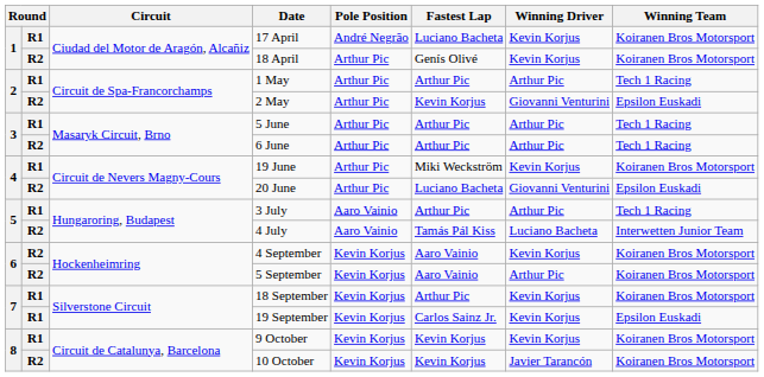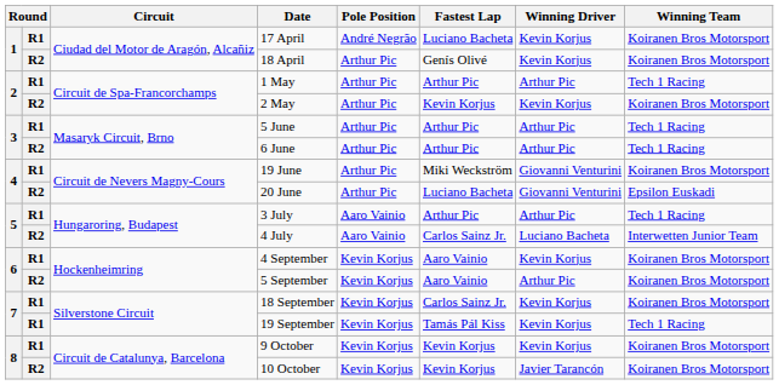 <table class="wikitable" style="font-size:85%">
 <tr>
 <th colspan=2>Round</th>
 <th>Circuit</th>
 <th>Date</th>
 <th>Pole Position</th>
 <th>Fastest Lap</th>
 <th>Winning Driver</th>
 <th>Winning Team</th>
 </tr>
 <tr>
 <th rowspan=2>1</th>
 <th>R1</th>
 <td rowspan=2 nowrap> <a href='#'>Ciudad del Motor de Aragón</a>, <a href='#'>Alcañiz</a></td>
 <td>17 April</td>
 <td nowrap> <a href='#'>André Negrão</a></td>
 <td> <a href='#'>Luciano Bacheta</a></td>
 <td> <a href='#'>Kevin Korjus</a></td>
 <td nowrap> <a href='#'>Koiranen Bros Motorsport</a></td>
 </tr>
 <tr>
 <th>R2</th>
 <td>18 April</td>
 <td> <a href='#'>Arthur Pic</a></td>
 <td> Genís Olivé</td>
 <td> <a href='#'>Kevin Korjus</a></td>
 <td> <a href='#'>Koiranen Bros Motorsport</a></td>
 </tr>
 <tr>
 <th rowspan=2>2</th>
 <th>R1</th>
 <td rowspan=2> <a href='#'>Circuit de Spa-Francorchamps</a></td>
 <td>1 May</td>
 <td> <a href='#'>Arthur Pic</a></td>
 <td> <a href='#'>Arthur Pic</a></td>
 <td> <a href='#'>Arthur Pic</a></td>
 <td> <a href='#'>Tech 1 Racing</a></td>
 </tr>
 <tr>
 <th>R2</th>
 <td>2 May</td>
 <td> <a href='#'>Arthur Pic</a></td>
 <td> <a href='#'>Kevin Korjus</a></td>
-<td nowrap> <a href='#'>Giovanni Venturini</a></td>
-<td> <a href='#'>Epsilon Euskadi</a></td>
+<td> <a href='#'>Kevin Korjus</a></td>
+<td> <a href='#'>Koiranen Bros Motorsport</a></td>
 </tr>
 <tr>
 <th rowspan=2>3</th>
 <th>R1</th>
 <td rowspan=2> <a href='#'>Masaryk Circuit</a>, <a href='#'>Brno</a></td>
 <td>5 June</td>
 <td> <a href='#'>Arthur Pic</a></td>
 <td> <a href='#'>Arthur Pic</a></td>
 <td> <a href='#'>Arthur Pic</a></td>
 <td> <a href='#'>Tech 1 Racing</a></td>
 </tr>
 <tr>
 <th>R2</th>
 <td>6 June</td>
 <td> <a href='#'>Arthur Pic</a></td>
 <td> <a href='#'>Arthur Pic</a></td>
 <td> <a href='#'>Arthur Pic</a></td>
 <td> <a href='#'>Tech 1 Racing</a></td>
 </tr>
 <tr>
 <th rowspan=2>4</th>
 <th>R1</th>
 <td rowspan=2> <a href='#'>Circuit de Nevers Magny-Cours</a></td>
 <td>19 June</td>
 <td> <a href='#'>Arthur Pic</a></td>
 <td> Miki Weckström</td>
-<td> <a href='#'>Kevin Korjus</a></td>
+<td nowrap> <a href='#'>Giovanni Venturini</a></td>
 <td> <a href='#'>Koiranen Bros Motorsport</a></td>
 </tr>
 <tr>
 <th>R2</th>
 <td>20 June</td>
 <td> <a href='#'>Arthur Pic</a></td>
 <td nowrap> <a href='#'>Luciano Bacheta</a></td>
 <td nowrap> <a href='#'>Giovanni Venturini</a></td>
 <td> <a href='#'>Epsilon Euskadi</a></td>
 </tr>
 <tr>
 <th rowspan=2>5</th>
 <th>R1</th>
 <td rowspan=2> <a href='#'>Hungaroring</a>, <a href='#'>Budapest</a></td>
 <td>3 July</td>
 <td> <a href='#'>Aaro Vainio</a></td>
 <td> <a href='#'>Arthur Pic</a></td>
 <td> <a href='#'>Arthur Pic</a></td>
 <td> <a href='#'>Tech 1 Racing</a></td>
 </tr>
 <tr>
 <th>R2</th>
 <td>4 July</td>
 <td> <a href='#'>Aaro Vainio</a></td>
-<td> <a href='#'>Tamás Pál Kiss</a></td>
+<td nowrap> <a href='#'>Carlos Sainz Jr.</a></td>
 <td> <a href='#'>Luciano Bacheta</a></td>
 <td> <a href='#'>Interwetten Junior Team</a></td>
 </tr>
 <tr>
 <th rowspan=2>6</th>
-<th>R2</th>
+<th>R1</th>
 <td rowspan=2> <a href='#'>Hockenheimring</a></td>
 <td>4 September</td>
 <td> <a href='#'>Kevin Korjus</a></td>
 <td> <a href='#'>Aaro Vainio</a></td>
 <td> <a href='#'>Kevin Korjus</a></td>
 <td> <a href='#'>Koiranen Bros Motorsport</a></td>
 </tr>
 <tr>
 <th>R2</th>
 <td>5 September</td>
 <td> <a href='#'>Kevin Korjus</a></td>
 <td> <a href='#'>Aaro Vainio</a></td>
 <td> <a href='#'>Arthur Pic</a></td>
 <td> <a href='#'>Koiranen Bros Motorsport</a></td>
 </tr>
 <tr>
 <th rowspan=2>7</th>
 <th>R1</th>
 <td rowspan=2> <a href='#'>Silverstone Circuit</a></td>
 <td>18 September</td>
 <td> <a href='#'>Kevin Korjus</a></td>
-<td> <a href='#'>Arthur Pic</a></td>
+<td> <a href='#'>Carlos Sainz Jr.</a></td>
 <td> <a href='#'>Kevin Korjus</a></td>
 <td> <a href='#'>Koiranen Bros Motorsport</a></td>
 </tr>
 <tr>
 <th>R1</th>
 <td nowrap>19 September</td>
 <td> <a href='#'>Kevin Korjus</a></td>
-<td nowrap> <a href='#'>Carlos Sainz Jr.</a></td>
+<td> <a href='#'>Tamás Pál Kiss</a></td>
 <td> <a href='#'>Kevin Korjus</a></td>
-<td> <a href='#'>Epsilon Euskadi</a></td>
+<td> <a href='#'>Tech 1 Racing</a></td>
 </tr>
 <tr>
 <th rowspan=2>8</th>
 <th>R1</th>
 <td rowspan=2> <a href='#'>Circuit de Catalunya</a>, <a href='#'>Barcelona</a></td>
 <td>9 October</td>
 <td> <a href='#'>Kevin Korjus</a></td>
 <td> <a href='#'>Kevin Korjus</a></td>
 <td> <a href='#'>Kevin Korjus</a></td>
 <td> <a href='#'>Koiranen Bros Motorsport</a></td>
 </tr>
 <tr>
 <th>R2</th>
 <td>10 October</td>
 <td> <a href='#'>Kevin Korjus</a></td>
 <td> <a href='#'>Kevin Korjus</a></td>
 <td> <a href='#'>Javier Tarancón</a></td>
 <td> <a href='#'>Koiranen Bros Motorsport</a></td>
 </tr>
 </table>
